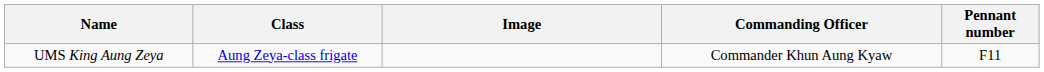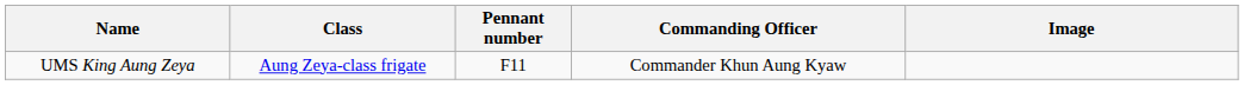 <table class="wikitable" style="text-align:center">
 <tr style="background:#cccccc">
 <th scope="col" style="width: 200px;">Name</th>
 <th scope="col" style="width: 200px;">Class</th>
+<th scope="col" style="width: 100px;">Pennant number</th>
+<th scope="col" style="width: 300px;">Commanding Officer</th>
 <th scope="col" style="width: 300px;">Image</th>
-<th scope="col" style="width: 300px;">Commanding Officer</th>
-<th scope="col" style="width: 100px;">Pennant number</th>
 </tr>
 <tr>
 <td>UMS <em>King Aung Zeya</em></td>
 <td><a href='#'>Aung Zeya-class frigate</a></td>
+<td>F11</td>
+<td>Commander Khun Aung Kyaw</td>
 <td></td>
-<td>Commander Khun Aung Kyaw</td>
-<td>F11</td>
 </tr>
 </table>
